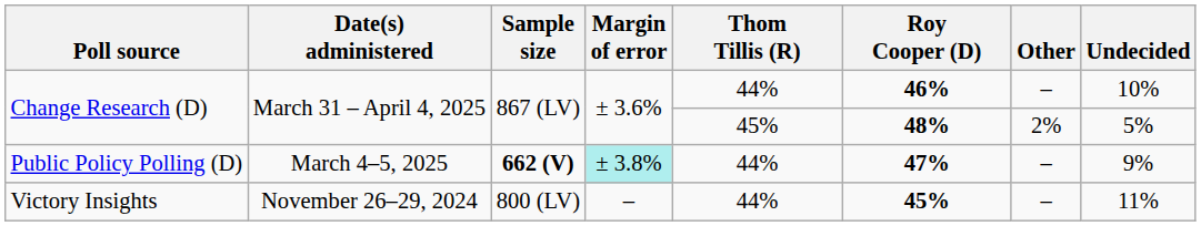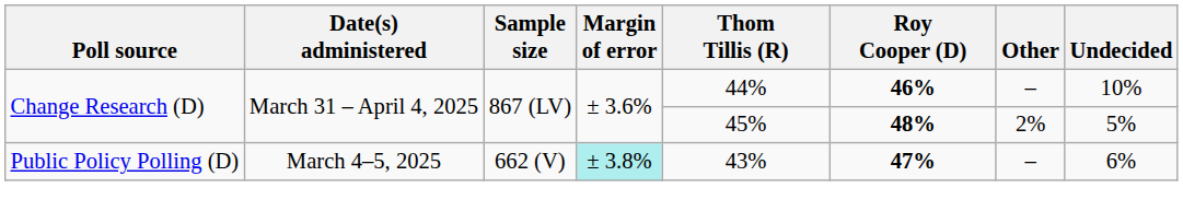 <table class="wikitable" style="font-size:90%;text-align:center;">
 <tr valign=bottom>
 <th>Poll source</th>
 <th>Date(s)<br>administered</th>
 <th>Sample<br>size</th>
 <th>Margin<br>of error</th>
 <th style="width:100px;">Thom<br>Tillis (R)</th>
 <th style="width:100px;">Roy<br>Cooper (D)</th>
 <th>Other</th>
 <th>Undecided</th>
 </tr>
 <tr>
 <td style="text-align:left;" rowspan="2"><a href='#'>Change Research</a> (D)</td>
 <td rowspan="2">March 31 –  April 4, 2025</td>
 <td rowspan="2">867 (LV)</td>
 <td rowspan="2">± 3.6%</td>
 <td>44%</td>
 <td><strong>46%</strong></td>
 <td>–</td>
 <td>10%</td>
 </tr>
 <tr>
 <td>45%</td>
 <td><strong>48%</strong></td>
 <td>2%</td>
 <td>5%</td>
 </tr>
 <tr>
 <td style="text-align:left;"><a href='#'>Public Policy Polling</a> (D)</td>
 <td>March 4–5, 2025</td>
-<td><strong>662 (V)</strong></td>
+<td>662 (V)</td>
 <td style="background: paleturquoise;">± 3.8%</td>
-<td>44%</td>
+<td>43%</td>
 <td><strong>47%</strong></td>
 <td>–</td>
-<td>9%</td>
-</tr>
-<tr>
-<td style="text-align:left;">Victory Insights</td>
-<td>November 26–29, 2024</td>
-<td>800 (LV)</td>
-<td>–</td>
-<td>44%</td>
-<td><strong>45%</strong></td>
-<td>–</td>
-<td>11%</td>
+<td>6%</td>
 </tr>
 </table>
